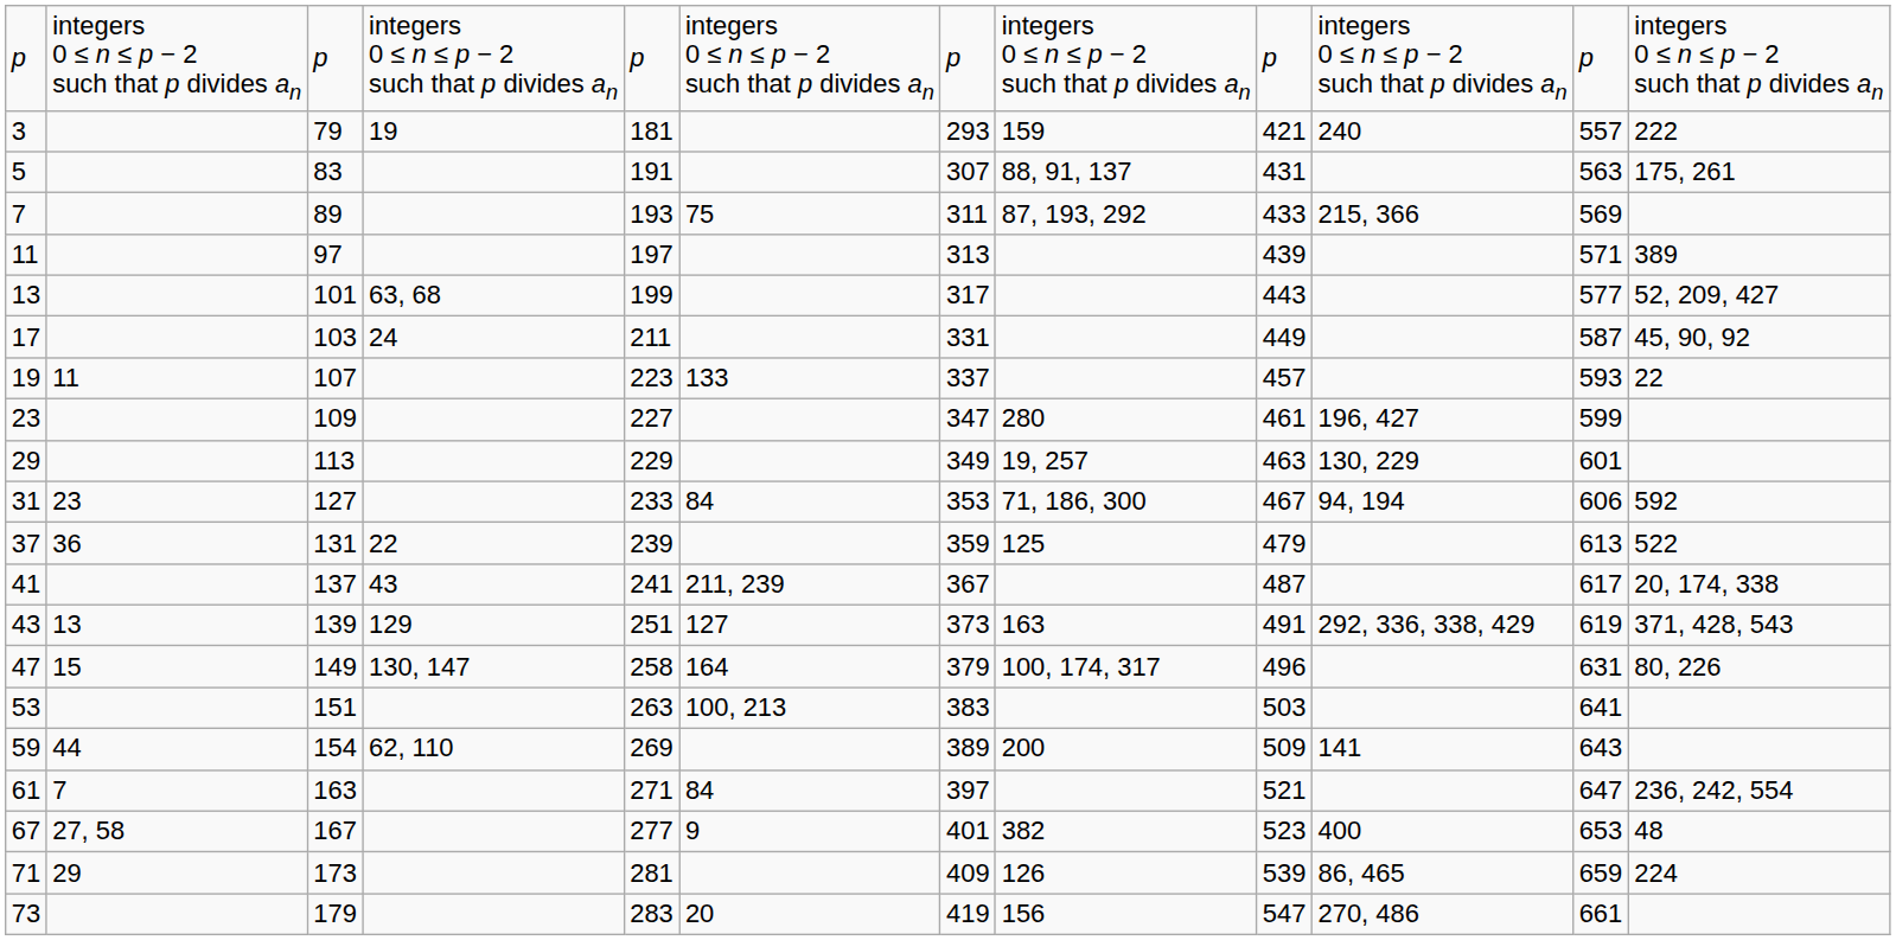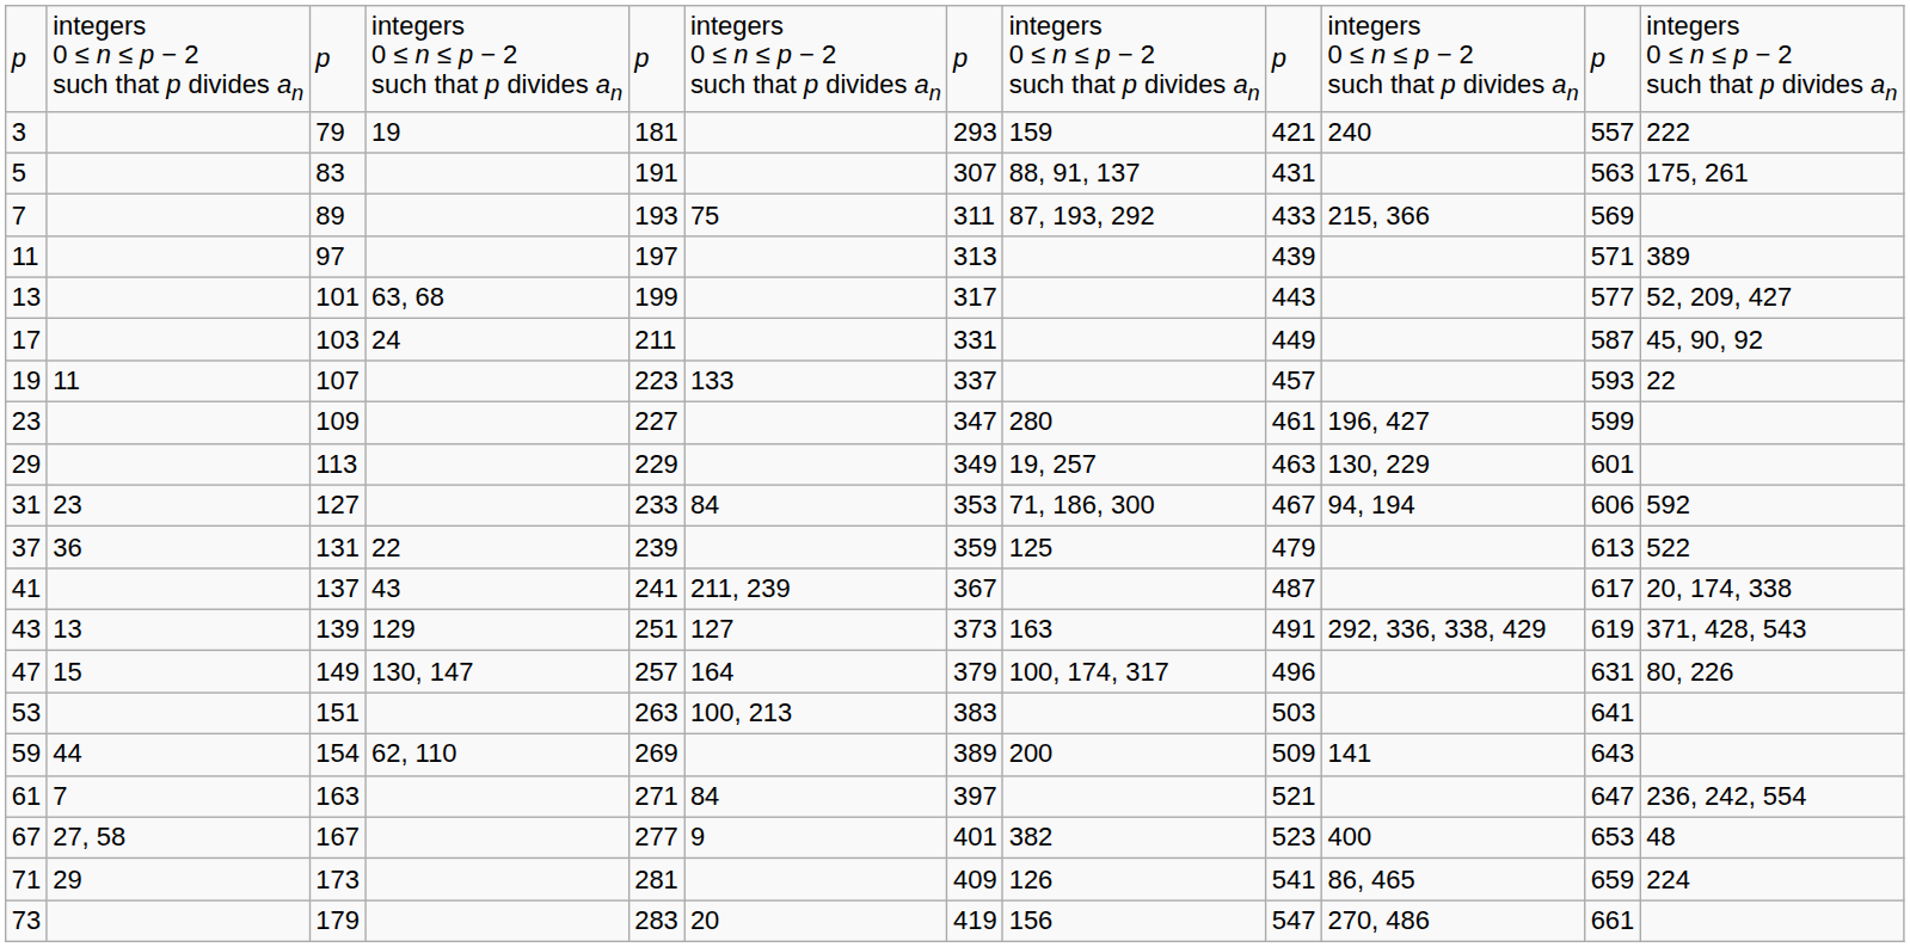 <table class="wikitable">
 <tr>
 <td><em>p</em></td>
 <td>integers<br>0 ≤ <em>n</em> ≤ <em>p</em> − 2<br>such that <em>p</em> divides <em>a<sub>n</sub></em></td>
 <td><em>p</em></td>
 <td>integers<br>0 ≤ <em>n</em> ≤ <em>p</em> − 2<br>such that <em>p</em> divides <em>a<sub>n</sub></em></td>
 <td><em>p</em></td>
 <td>integers<br>0 ≤ <em>n</em> ≤ <em>p</em> − 2<br>such that <em>p</em> divides <em>a<sub>n</sub></em></td>
 <td><em>p</em></td>
 <td>integers<br>0 ≤ <em>n</em> ≤ <em>p</em> − 2<br>such that <em>p</em> divides <em>a<sub>n</sub></em></td>
 <td><em>p</em></td>
 <td>integers<br>0 ≤ <em>n</em> ≤ <em>p</em> − 2<br>such that <em>p</em> divides <em>a<sub>n</sub></em></td>
 <td><em>p</em></td>
 <td>integers<br>0 ≤ <em>n</em> ≤ <em>p</em> − 2<br>such that <em>p</em> divides <em>a<sub>n</sub></em></td>
 </tr>
 <tr>
 <td>3</td>
 <td></td>
 <td>79</td>
 <td>19</td>
 <td>181</td>
 <td></td>
 <td>293</td>
 <td>159</td>
 <td>421</td>
 <td>240</td>
 <td>557</td>
 <td>222</td>
 </tr>
 <tr>
 <td>5</td>
 <td></td>
 <td>83</td>
 <td></td>
 <td>191</td>
 <td></td>
 <td>307</td>
 <td>88, 91, 137</td>
 <td>431</td>
 <td></td>
 <td>563</td>
 <td>175, 261</td>
 </tr>
 <tr>
 <td>7</td>
 <td></td>
 <td>89</td>
 <td></td>
 <td>193</td>
 <td>75</td>
 <td>311</td>
 <td>87, 193, 292</td>
 <td>433</td>
 <td>215, 366</td>
 <td>569</td>
 <td></td>
 </tr>
 <tr>
 <td>11</td>
 <td></td>
 <td>97</td>
 <td></td>
 <td>197</td>
 <td></td>
 <td>313</td>
 <td></td>
 <td>439</td>
 <td></td>
 <td>571</td>
 <td>389</td>
 </tr>
 <tr>
 <td>13</td>
 <td></td>
 <td>101</td>
 <td>63, 68</td>
 <td>199</td>
 <td></td>
 <td>317</td>
 <td></td>
 <td>443</td>
 <td></td>
 <td>577</td>
 <td>52, 209, 427</td>
 </tr>
 <tr>
 <td>17</td>
 <td></td>
 <td>103</td>
 <td>24</td>
 <td>211</td>
 <td></td>
 <td>331</td>
 <td></td>
 <td>449</td>
 <td></td>
 <td>587</td>
 <td>45, 90, 92</td>
 </tr>
 <tr>
 <td>19</td>
 <td>11</td>
 <td>107</td>
 <td></td>
 <td>223</td>
 <td>133</td>
 <td>337</td>
 <td></td>
 <td>457</td>
 <td></td>
 <td>593</td>
 <td>22</td>
 </tr>
 <tr>
 <td>23</td>
 <td></td>
 <td>109</td>
 <td></td>
 <td>227</td>
 <td></td>
 <td>347</td>
 <td>280</td>
 <td>461</td>
 <td>196, 427</td>
 <td>599</td>
 <td></td>
 </tr>
 <tr>
 <td>29</td>
 <td></td>
 <td>113</td>
 <td></td>
 <td>229</td>
 <td></td>
 <td>349</td>
 <td>19, 257</td>
 <td>463</td>
 <td>130, 229</td>
 <td>601</td>
 <td></td>
 </tr>
 <tr>
 <td>31</td>
 <td>23</td>
 <td>127</td>
 <td></td>
 <td>233</td>
 <td>84</td>
 <td>353</td>
 <td>71, 186, 300</td>
 <td>467</td>
 <td>94, 194</td>
 <td>606</td>
 <td>592</td>
 </tr>
 <tr>
 <td>37</td>
 <td>36</td>
 <td>131</td>
 <td>22</td>
 <td>239</td>
 <td></td>
 <td>359</td>
 <td>125</td>
 <td>479</td>
 <td></td>
 <td>613</td>
 <td>522</td>
 </tr>
 <tr>
 <td>41</td>
 <td></td>
 <td>137</td>
 <td>43</td>
 <td>241</td>
 <td>211, 239</td>
 <td>367</td>
 <td></td>
 <td>487</td>
 <td></td>
 <td>617</td>
 <td>20, 174, 338</td>
 </tr>
 <tr>
 <td>43</td>
 <td>13</td>
 <td>139</td>
 <td>129</td>
 <td>251</td>
 <td>127</td>
 <td>373</td>
 <td>163</td>
 <td>491</td>
 <td>292, 336, 338, 429</td>
 <td>619</td>
 <td>371, 428, 543</td>
 </tr>
 <tr>
 <td>47</td>
 <td>15</td>
 <td>149</td>
 <td>130, 147</td>
-<td>258</td>
+<td>257</td>
 <td>164</td>
 <td>379</td>
 <td>100, 174, 317</td>
 <td>496</td>
 <td></td>
 <td>631</td>
 <td>80, 226</td>
 </tr>
 <tr>
 <td>53</td>
 <td></td>
 <td>151</td>
 <td></td>
 <td>263</td>
 <td>100, 213</td>
 <td>383</td>
 <td></td>
 <td>503</td>
 <td></td>
 <td>641</td>
 <td></td>
 </tr>
 <tr>
 <td>59</td>
 <td>44</td>
 <td>154</td>
 <td>62, 110</td>
 <td>269</td>
 <td></td>
 <td>389</td>
 <td>200</td>
 <td>509</td>
 <td>141</td>
 <td>643</td>
 <td></td>
 </tr>
 <tr>
 <td>61</td>
 <td>7</td>
 <td>163</td>
 <td></td>
 <td>271</td>
 <td>84</td>
 <td>397</td>
 <td></td>
 <td>521</td>
 <td></td>
 <td>647</td>
 <td>236, 242, 554</td>
 </tr>
 <tr>
 <td>67</td>
 <td>27, 58</td>
 <td>167</td>
 <td></td>
 <td>277</td>
 <td>9</td>
 <td>401</td>
 <td>382</td>
 <td>523</td>
 <td>400</td>
 <td>653</td>
 <td>48</td>
 </tr>
 <tr>
 <td>71</td>
 <td>29</td>
 <td>173</td>
 <td></td>
 <td>281</td>
 <td></td>
 <td>409</td>
 <td>126</td>
-<td>539</td>
+<td>541</td>
 <td>86, 465</td>
 <td>659</td>
 <td>224</td>
 </tr>
 <tr>
 <td>73</td>
 <td></td>
 <td>179</td>
 <td></td>
 <td>283</td>
 <td>20</td>
 <td>419</td>
 <td>156</td>
 <td>547</td>
 <td>270, 486</td>
 <td>661</td>
 <td></td>
 </tr>
 </table>
